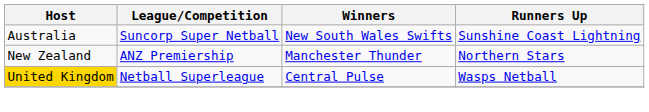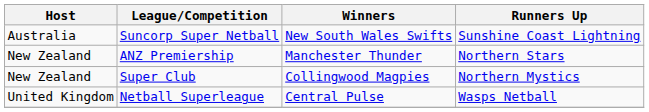 <table class="wikitable collapsible">
 <tr>
 <th>Host</th>
 <th>League/Competition</th>
 <th>Winners</th>
 <th>Runners Up</th>
 </tr>
 <tr>
 <td>Australia</td>
 <td><a href='#'>Suncorp Super Netball</a></td>
 <td><a href='#'>New South Wales Swifts</a></td>
 <td><a href='#'>Sunshine Coast Lightning</a></td>
 </tr>
 <tr>
 <td>New Zealand</td>
 <td><a href='#'>ANZ Premiership</a></td>
 <td><a href='#'>Manchester Thunder</a></td>
 <td><a href='#'>Northern Stars</a></td>
 </tr>
 <tr>
-<td style="background: gold;">United Kingdom</td>
+<td>New Zealand</td>
+<td><a href='#'>Super Club</a></td>
+<td><a href='#'>Collingwood Magpies</a></td>
+<td><a href='#'>Northern Mystics</a></td>
+</tr>
+<tr>
+<td>United Kingdom</td>
 <td><a href='#'>Netball Superleague</a></td>
 <td><a href='#'>Central Pulse</a></td>
 <td><a href='#'>Wasps Netball</a></td>
 </tr>
 <tr>
 </tr>
 </table>
